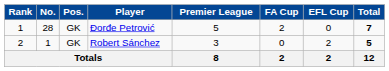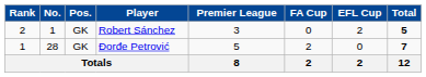 <table class="wikitable sortable" style="text-align:center; width:100%">
 <tr>
 <th style=background-color:#034694;color:#FFFFFF>Rank</th>
 <th style=background-color:#034694;color:#FFFFFF>No.</th>
 <th style=background-color:#034694;color:#FFFFFF>Pos.</th>
 <th style=background-color:#034694;color:#FFFFFF>Player</th>
 <th style=background-color:#034694;color:#FFFFFF>Premier League</th>
 <th style=background-color:#034694;color:#FFFFFF>FA Cup</th>
 <th style=background-color:#034694;color:#FFFFFF>EFL Cup</th>
 <th style=background-color:#034694;color:#FFFFFF>Total</th>
 </tr>
 <tr>
+<td>2</td>
+<td>1</td>
+<td>GK</td>
+<td align=left> <a href='#'>Robert Sánchez</a></td>
+<td>3</td>
+<td>0</td>
+<td>2</td>
+<td><strong>5</strong></td>
+</tr>
+<tr>
 <td>1</td>
 <td>28</td>
 <td>GK</td>
 <td align=left> <a href='#'>Đorđe Petrović</a></td>
 <td>5</td>
 <td>2</td>
 <td>0</td>
 <td><strong>7</strong></td>
 </tr>
 <tr>
-<td>2</td>
-<td>1</td>
-<td>GK</td>
-<td align=left> <a href='#'>Robert Sánchez</a></td>
-<td>3</td>
-<td>0</td>
-<td>2</td>
-<td><strong>5</strong></td>
-</tr>
-<tr>
 <th colspan="4"><strong>Totals</strong></th>
 <th><strong>8</strong></th>
 <th><strong>2</strong></th>
 <th><strong>2</strong></th>
 <th><strong>12</strong></th>
 </tr>
 </table>
